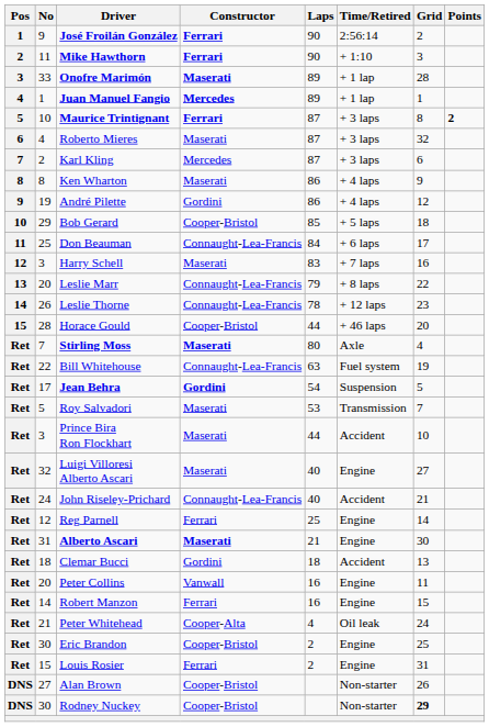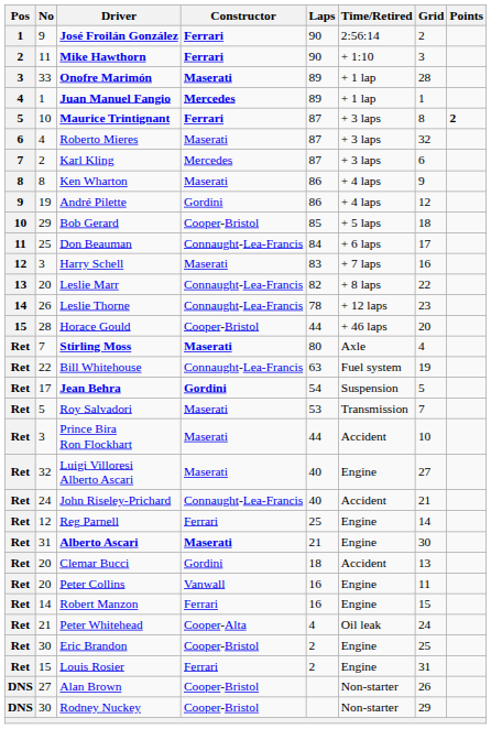 <table class="wikitable" style="font-size:95%;">
 <tr>
 <th>Pos</th>
 <th>No</th>
 <th>Driver</th>
 <th>Constructor</th>
 <th>Laps</th>
 <th>Time/Retired</th>
 <th>Grid</th>
 <th>Points</th>
 </tr>
 <tr>
 <th>1</th>
 <td>9</td>
 <td> <strong><a href='#'>José Froilán González</a></strong></td>
 <td><strong><a href='#'>Ferrari</a></strong></td>
 <td>90</td>
 <td>2:56:14</td>
 <td>2</td>
 <td><strong></strong></td>
 </tr>
 <tr>
 <th>2</th>
 <td>11</td>
 <td> <strong><a href='#'>Mike Hawthorn</a></strong></td>
 <td><strong><a href='#'>Ferrari</a></strong></td>
 <td>90</td>
 <td>+ 1:10</td>
 <td>3</td>
 <td><strong></strong></td>
 </tr>
 <tr>
 <th>3</th>
 <td>33</td>
 <td> <strong><a href='#'>Onofre Marimón</a></strong></td>
 <td><strong><a href='#'>Maserati</a></strong></td>
 <td>89</td>
 <td>+ 1 lap</td>
 <td>28</td>
 <td><strong></strong></td>
 </tr>
 <tr>
 <th>4</th>
 <td>1</td>
 <td> <strong><a href='#'>Juan Manuel Fangio</a></strong></td>
 <td><strong><a href='#'>Mercedes</a></strong></td>
 <td>89</td>
 <td>+ 1 lap</td>
 <td>1</td>
 <td><strong></strong></td>
 </tr>
 <tr>
 <th>5</th>
 <td>10</td>
 <td> <strong><a href='#'>Maurice Trintignant</a></strong></td>
 <td><strong><a href='#'>Ferrari</a></strong></td>
 <td>87</td>
 <td>+ 3 laps</td>
 <td>8</td>
 <td><strong>2</strong></td>
 </tr>
 <tr>
 <th>6</th>
 <td>4</td>
 <td> <a href='#'>Roberto Mieres</a></td>
 <td><a href='#'>Maserati</a></td>
 <td>87</td>
 <td>+ 3 laps</td>
 <td>32</td>
 <td> </td>
 </tr>
 <tr>
 <th>7</th>
 <td>2</td>
 <td> <a href='#'>Karl Kling</a></td>
 <td><a href='#'>Mercedes</a></td>
 <td>87</td>
 <td>+ 3 laps</td>
 <td>6</td>
 <td> </td>
 </tr>
 <tr>
 <th>8</th>
 <td>8</td>
 <td> <a href='#'>Ken Wharton</a></td>
 <td><a href='#'>Maserati</a></td>
 <td>86</td>
 <td>+ 4 laps</td>
 <td>9</td>
 <td> </td>
 </tr>
 <tr>
 <th>9</th>
 <td>19</td>
 <td> <a href='#'>André Pilette</a></td>
 <td><a href='#'>Gordini</a></td>
 <td>86</td>
 <td>+ 4 laps</td>
 <td>12</td>
 <td> </td>
 </tr>
 <tr>
 <th>10</th>
 <td>29</td>
 <td> <a href='#'>Bob Gerard</a></td>
 <td><a href='#'>Cooper</a>-<a href='#'>Bristol</a></td>
 <td>85</td>
 <td>+ 5 laps</td>
 <td>18</td>
 <td> </td>
 </tr>
 <tr>
 <th>11</th>
 <td>25</td>
 <td> <a href='#'>Don Beauman</a></td>
 <td><a href='#'>Connaught</a>-<a href='#'>Lea-Francis</a></td>
 <td>84</td>
 <td>+ 6 laps</td>
 <td>17</td>
 <td> </td>
 </tr>
 <tr>
 <th>12</th>
 <td>3</td>
 <td> <a href='#'>Harry Schell</a></td>
 <td><a href='#'>Maserati</a></td>
 <td>83</td>
 <td>+ 7 laps</td>
 <td>16</td>
 <td> </td>
 </tr>
 <tr>
 <th>13</th>
 <td>20</td>
 <td> <a href='#'>Leslie Marr</a></td>
 <td><a href='#'>Connaught</a>-<a href='#'>Lea-Francis</a></td>
-<td>79</td>
+<td>82</td>
 <td>+ 8 laps</td>
 <td>22</td>
 <td> </td>
 </tr>
 <tr>
 <th>14</th>
 <td>26</td>
 <td> <a href='#'>Leslie Thorne</a></td>
 <td><a href='#'>Connaught</a>-<a href='#'>Lea-Francis</a></td>
 <td>78</td>
 <td>+ 12 laps</td>
 <td>23</td>
 <td> </td>
 </tr>
 <tr>
 <th>15</th>
 <td>28</td>
 <td> <a href='#'>Horace Gould</a></td>
 <td><a href='#'>Cooper</a>-<a href='#'>Bristol</a></td>
 <td>44</td>
 <td>+ 46 laps</td>
 <td>20</td>
 <td> </td>
 </tr>
 <tr>
 <th>Ret</th>
 <td>7</td>
 <td> <strong><a href='#'>Stirling Moss</a></strong></td>
 <td><strong><a href='#'>Maserati</a></strong></td>
 <td>80</td>
 <td>Axle</td>
 <td>4</td>
 <td><strong></strong></td>
 </tr>
 <tr>
 <th>Ret</th>
 <td>22</td>
 <td> <a href='#'>Bill Whitehouse</a></td>
 <td><a href='#'>Connaught</a>-<a href='#'>Lea-Francis</a></td>
 <td>63</td>
 <td>Fuel system</td>
 <td>19</td>
 <td> </td>
 </tr>
 <tr>
 <th>Ret</th>
 <td>17</td>
 <td> <strong><a href='#'>Jean Behra</a></strong></td>
 <td><strong><a href='#'>Gordini</a></strong></td>
 <td>54</td>
 <td>Suspension</td>
 <td>5</td>
 <td><strong></strong></td>
 </tr>
 <tr>
 <th>Ret</th>
 <td>5</td>
 <td> <a href='#'>Roy Salvadori</a></td>
 <td><a href='#'>Maserati</a></td>
 <td>53</td>
 <td>Transmission</td>
 <td>7</td>
 <td> </td>
 </tr>
 <tr>
 <th>Ret</th>
 <td>3</td>
 <td> <a href='#'>Prince Bira</a><br> <a href='#'>Ron Flockhart</a></td>
 <td><a href='#'>Maserati</a></td>
 <td>44</td>
 <td>Accident</td>
 <td>10</td>
 <td> </td>
 </tr>
 <tr>
 <th>Ret</th>
 <td>32</td>
 <td> <a href='#'>Luigi Villoresi</a><br> <a href='#'>Alberto Ascari</a></td>
 <td><a href='#'>Maserati</a></td>
 <td>40</td>
 <td>Engine</td>
 <td>27</td>
 <td> </td>
 </tr>
 <tr>
 <th>Ret</th>
 <td>24</td>
 <td> <a href='#'>John Riseley-Prichard</a></td>
 <td><a href='#'>Connaught</a>-<a href='#'>Lea-Francis</a></td>
 <td>40</td>
 <td>Accident</td>
 <td>21</td>
 <td> </td>
 </tr>
 <tr>
 <th>Ret</th>
 <td>12</td>
 <td> <a href='#'>Reg Parnell</a></td>
 <td><a href='#'>Ferrari</a></td>
 <td>25</td>
 <td>Engine</td>
 <td>14</td>
 <td> </td>
 </tr>
 <tr>
 <th>Ret</th>
 <td>31</td>
 <td> <strong><a href='#'>Alberto Ascari</a></strong></td>
 <td><strong><a href='#'>Maserati</a></strong></td>
 <td>21</td>
 <td>Engine</td>
 <td>30</td>
 <td><strong></strong></td>
 </tr>
 <tr>
 <th>Ret</th>
-<td>18</td>
+<td>20</td>
 <td> <a href='#'>Clemar Bucci</a></td>
 <td><a href='#'>Gordini</a></td>
 <td>18</td>
 <td>Accident</td>
 <td>13</td>
 <td> </td>
 </tr>
 <tr>
 <th>Ret</th>
 <td>20</td>
 <td> <a href='#'>Peter Collins</a></td>
 <td><a href='#'>Vanwall</a></td>
 <td>16</td>
 <td>Engine</td>
 <td>11</td>
 <td> </td>
 </tr>
 <tr>
 <th>Ret</th>
 <td>14</td>
 <td> <a href='#'>Robert Manzon</a></td>
 <td><a href='#'>Ferrari</a></td>
 <td>16</td>
 <td>Engine</td>
 <td>15</td>
 <td> </td>
 </tr>
 <tr>
 <th>Ret</th>
 <td>21</td>
 <td> <a href='#'>Peter Whitehead</a></td>
 <td><a href='#'>Cooper</a>-<a href='#'>Alta</a></td>
 <td>4</td>
 <td>Oil leak</td>
 <td>24</td>
 <td> </td>
 </tr>
 <tr>
 <th>Ret</th>
 <td>30</td>
 <td> <a href='#'>Eric Brandon</a></td>
 <td><a href='#'>Cooper</a>-<a href='#'>Bristol</a></td>
 <td>2</td>
 <td>Engine</td>
 <td>25</td>
 <td> </td>
 </tr>
 <tr>
 <th>Ret</th>
 <td>15</td>
 <td> <a href='#'>Louis Rosier</a></td>
 <td><a href='#'>Ferrari</a></td>
 <td>2</td>
 <td>Engine</td>
 <td>31</td>
 <td> </td>
 </tr>
 <tr>
 <th>DNS</th>
 <td>27</td>
 <td> <a href='#'>Alan Brown</a></td>
 <td><a href='#'>Cooper</a>-<a href='#'>Bristol</a></td>
 <td> </td>
 <td>Non-starter</td>
 <td>26</td>
 <td> </td>
 </tr>
 <tr>
 <th>DNS</th>
 <td>30</td>
 <td> <a href='#'>Rodney Nuckey</a></td>
 <td><a href='#'>Cooper</a>-<a href='#'>Bristol</a></td>
 <td> </td>
 <td>Non-starter</td>
-<td><strong>29</strong></td>
+<td>29</td>
 <td> </td>
 </tr>
 <tr>
 <th colspan="8"></th>
 </tr>
 </table>
